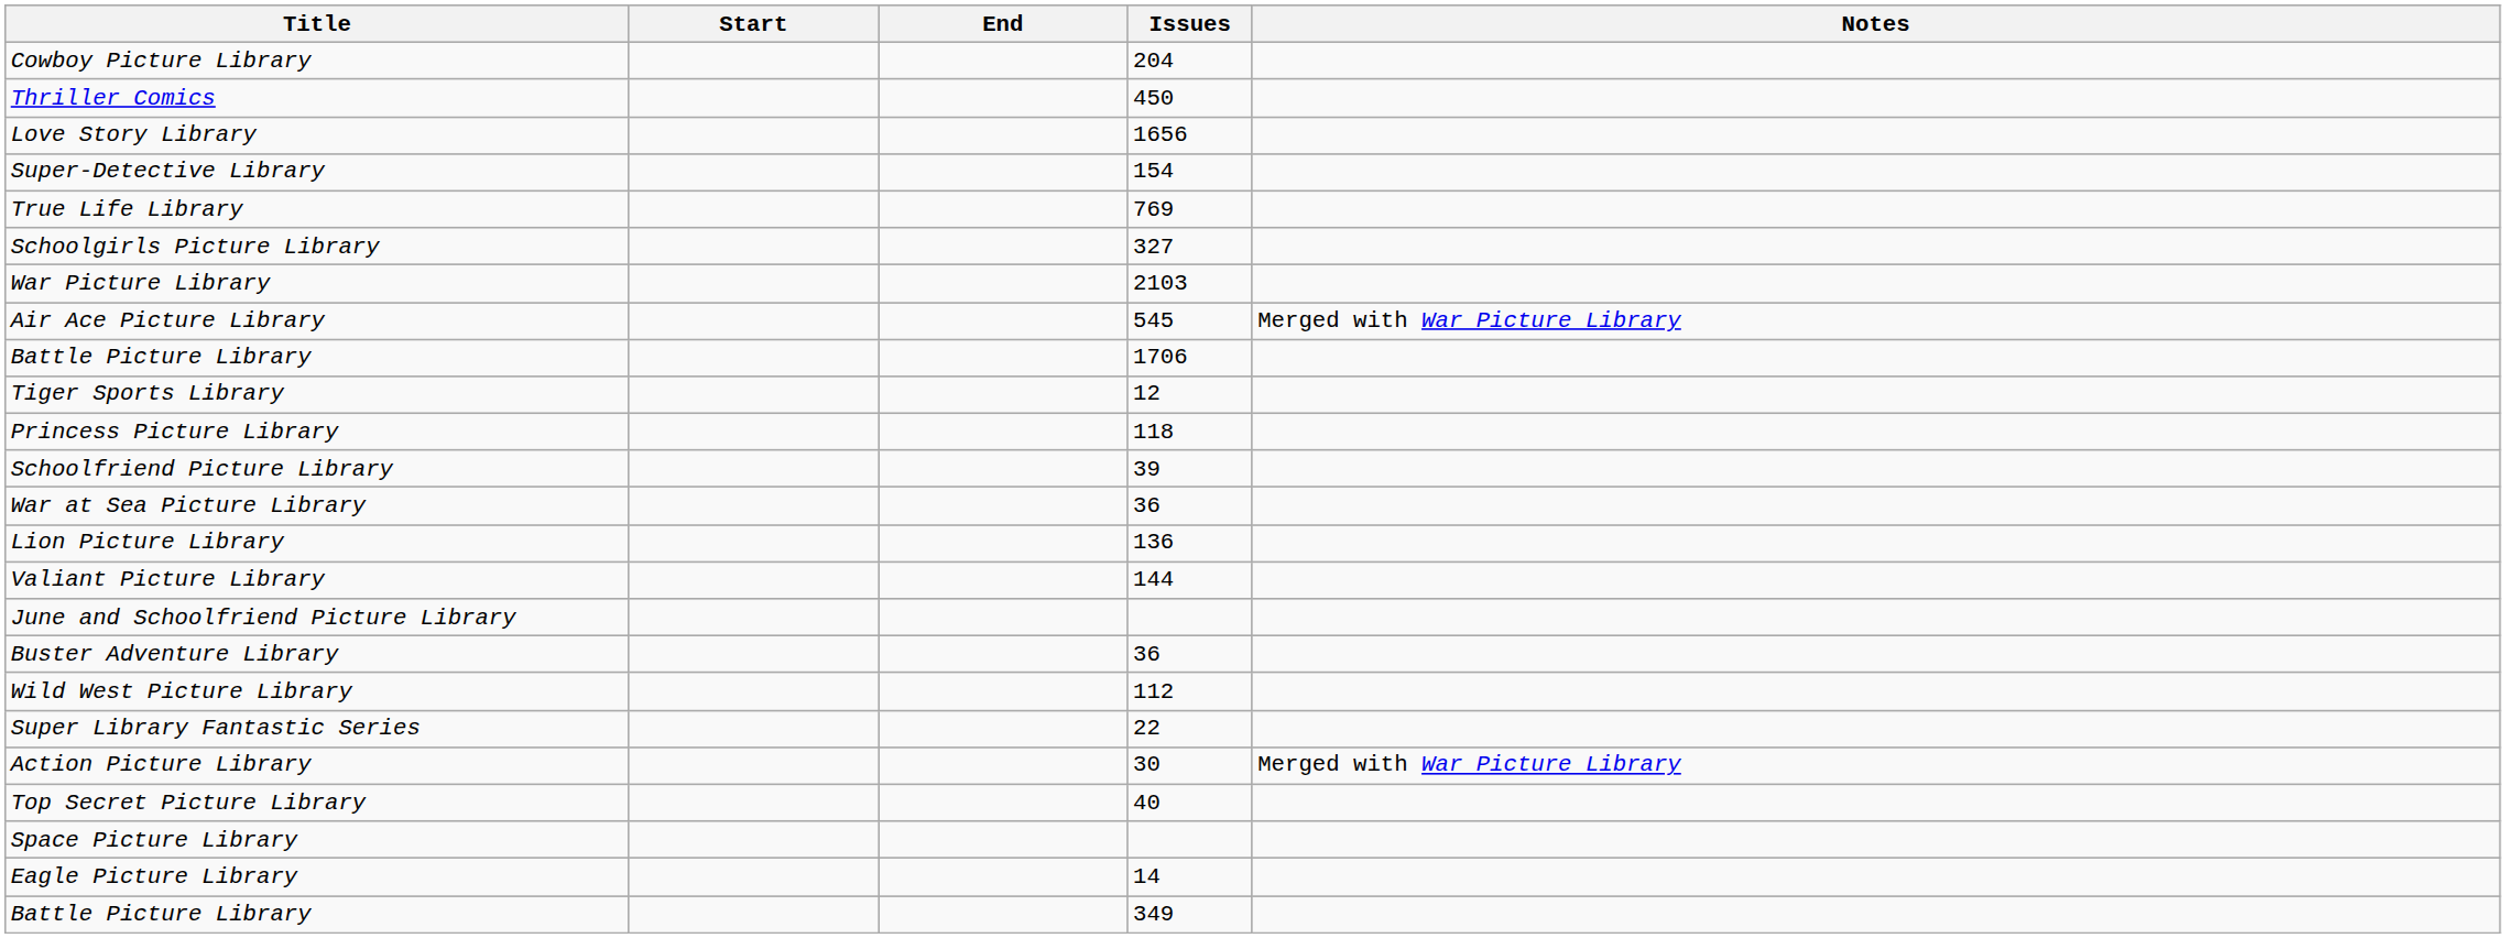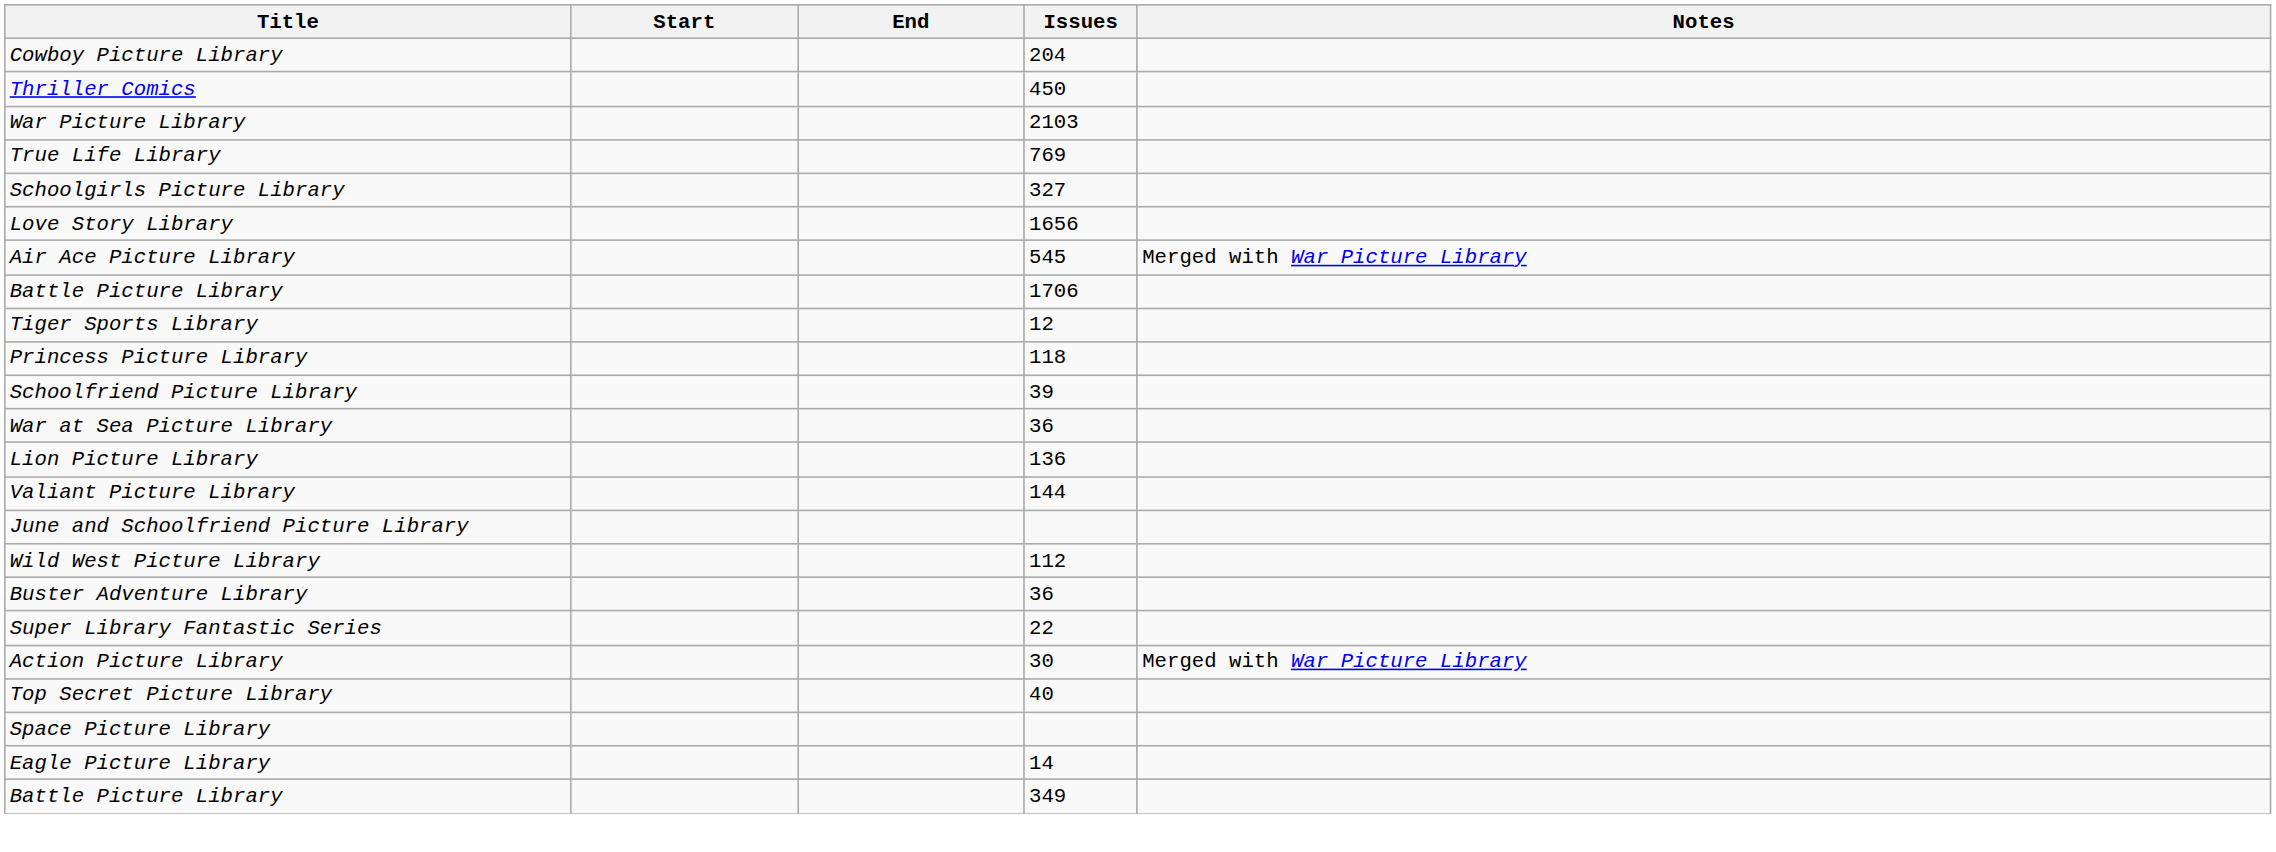 <table class="wikitable sortable" width="90%">
 <tr>
 <th width=25%>Title</th>
 <th width=10%>Start</th>
 <th width=10%>End</th>
 <th width=5%>Issues</th>
 <th width=50%>Notes</th>
 </tr>
 <tr>
 <td><em>Cowboy Picture Library</em></td>
 <td></td>
 <td></td>
 <td>204</td>
 <td></td>
 </tr>
 <tr>
 <td><em><a href='#'>Thriller Comics</a></em></td>
 <td></td>
 <td></td>
 <td>450</td>
 <td></td>
 </tr>
 <tr>
-<td><em>Love Story Library</em></td>
+<td><em>War Picture Library</em></td>
 <td></td>
 <td></td>
-<td>1656</td>
-<td></td>
-</tr>
-<tr>
-<td><em>Super-Detective Library</em></td>
-<td></td>
-<td></td>
-<td>154</td>
+<td>2103</td>
 <td></td>
 </tr>
 <tr>
 <td><em>True Life Library</em></td>
 <td></td>
 <td></td>
 <td>769</td>
 <td></td>
 </tr>
 <tr>
 <td><em>Schoolgirls Picture Library</em></td>
 <td></td>
 <td></td>
 <td>327</td>
 <td></td>
 </tr>
 <tr>
-<td><em>War Picture Library</em></td>
+<td><em>Love Story Library</em></td>
 <td></td>
 <td></td>
-<td>2103</td>
+<td>1656</td>
 <td></td>
 </tr>
 <tr>
 <td><em>Air Ace Picture Library</em></td>
 <td></td>
 <td></td>
 <td>545</td>
 <td>Merged with <em><a href='#'>War Picture Library</a></em></td>
 </tr>
 <tr>
 <td><em>Battle Picture Library</em></td>
 <td></td>
 <td></td>
 <td>1706</td>
 <td></td>
 </tr>
 <tr>
 <td><em>Tiger Sports Library</em></td>
 <td></td>
 <td></td>
 <td>12</td>
 <td></td>
 </tr>
 <tr>
 <td><em>Princess Picture Library</em></td>
 <td></td>
 <td></td>
 <td>118</td>
 <td></td>
 </tr>
 <tr>
 <td><em>Schoolfriend Picture Library</em></td>
 <td></td>
 <td></td>
 <td>39</td>
 <td></td>
 </tr>
 <tr>
 <td><em>War at Sea Picture Library</em></td>
 <td></td>
 <td></td>
 <td>36</td>
 <td></td>
 </tr>
 <tr>
 <td><em>Lion Picture Library</em></td>
 <td></td>
 <td></td>
 <td>136</td>
 <td></td>
 </tr>
 <tr>
 <td><em>Valiant Picture Library</em></td>
 <td></td>
 <td></td>
 <td>144</td>
 <td></td>
 </tr>
 <tr>
 <td><em>June and Schoolfriend Picture Library</em></td>
 <td></td>
 <td></td>
 <td></td>
 <td></td>
 </tr>
 <tr>
+<td><em>Wild West Picture Library</em></td>
+<td></td>
+<td></td>
+<td>112</td>
+<td></td>
+</tr>
+<tr>
 <td><em>Buster Adventure Library</em></td>
 <td></td>
 <td></td>
 <td>36</td>
-<td></td>
-</tr>
-<tr>
-<td><em>Wild West Picture Library</em></td>
-<td></td>
-<td></td>
-<td>112</td>
 <td></td>
 </tr>
 <tr>
 <td><em>Super Library Fantastic Series</em></td>
 <td></td>
 <td></td>
 <td>22</td>
 <td></td>
 </tr>
 <tr>
 <td><em>Action Picture Library</em></td>
 <td></td>
 <td></td>
 <td>30</td>
 <td>Merged with <em><a href='#'>War Picture Library</a></em></td>
 </tr>
 <tr>
 <td><em>Top Secret Picture Library</em></td>
 <td></td>
 <td></td>
 <td>40</td>
 <td></td>
 </tr>
 <tr>
 <td><em>Space Picture Library</em></td>
 <td></td>
 <td></td>
 <td></td>
 <td></td>
 </tr>
 <tr>
 <td><em>Eagle Picture Library</em></td>
 <td></td>
 <td></td>
 <td>14</td>
 <td></td>
 </tr>
 <tr>
 <td><em>Battle Picture Library</em></td>
 <td></td>
 <td></td>
 <td>349</td>
 <td></td>
 </tr>
 </table>
